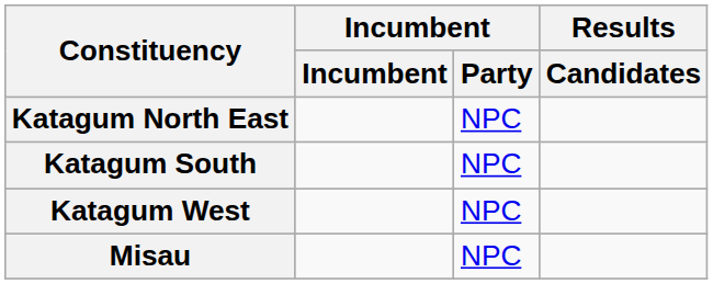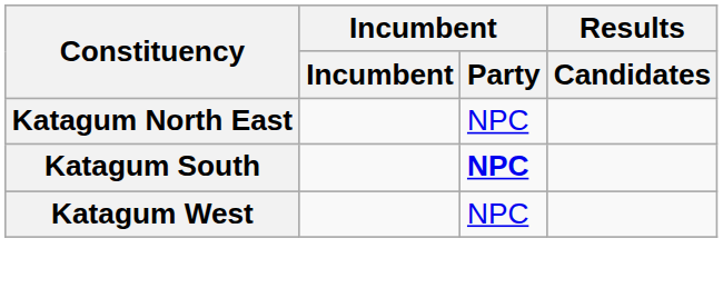 <table class="wikitable sortable">
 <tr>
 <th rowspan="2">Constituency</th>
 <th colspan="2">Incumbent</th>
 <th>Results</th>
 </tr>
 <tr valign="bottom">
 <th>Incumbent</th>
 <th>Party</th>
 <th>Candidates</th>
 </tr>
 <tr>
 <th>Katagum North East</th>
 <td></td>
 <td><a href='#'>NPC</a></td>
 <td nowrap=""></td>
 </tr>
 <tr>
 <th>Katagum South</th>
 <td></td>
-<td><a href='#'>NPC</a></td>
+<td><strong><a href='#'>NPC</a></strong></td>
 <td nowrap=""></td>
 </tr>
 <tr>
 <th>Katagum West</th>
 <td></td>
 <td><a href='#'>NPC</a></td>
 <td nowrap=""></td>
 </tr>
-<tr>
-<th>Misau</th>
-<td></td>
-<td><a href='#'>NPC</a></td>
-<td nowrap=""></td>
-</tr>
 </table>
